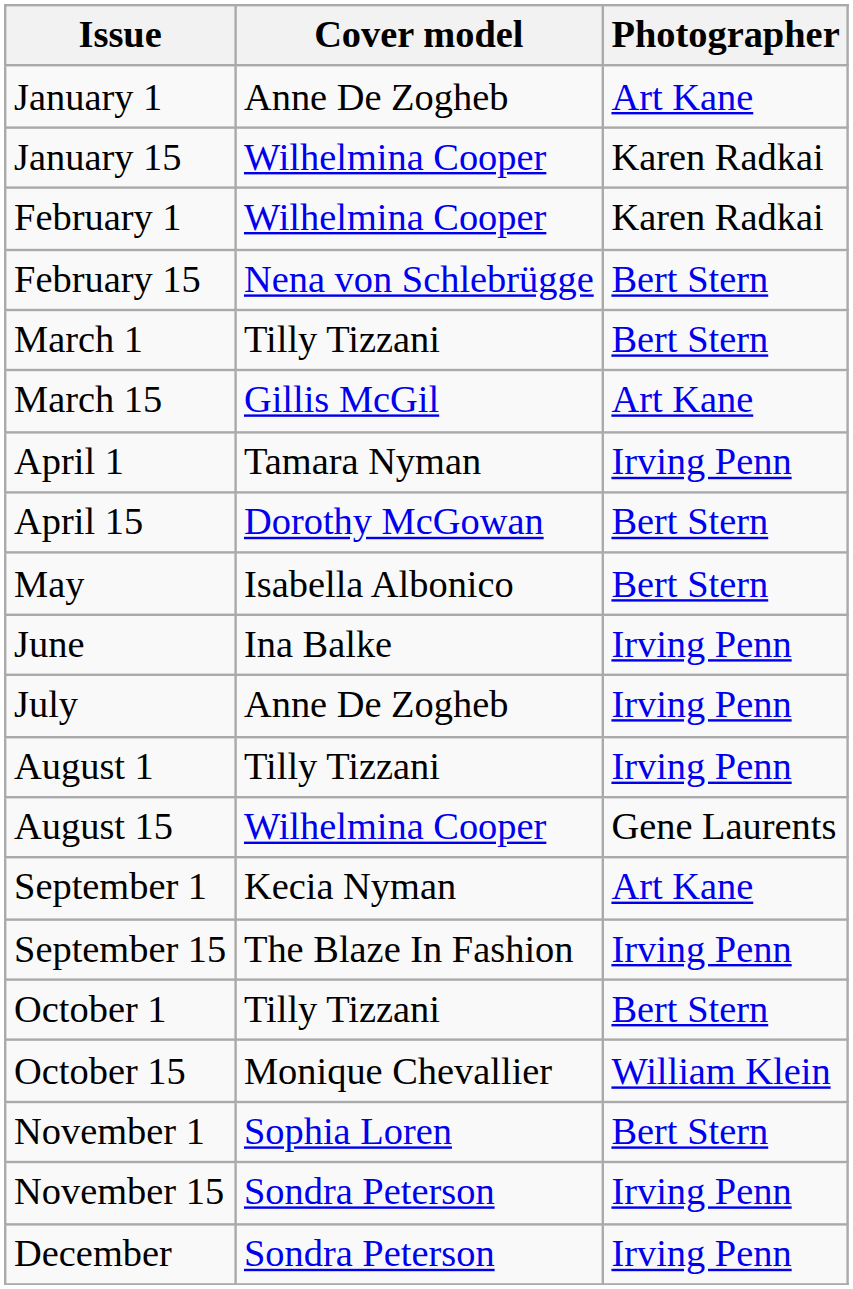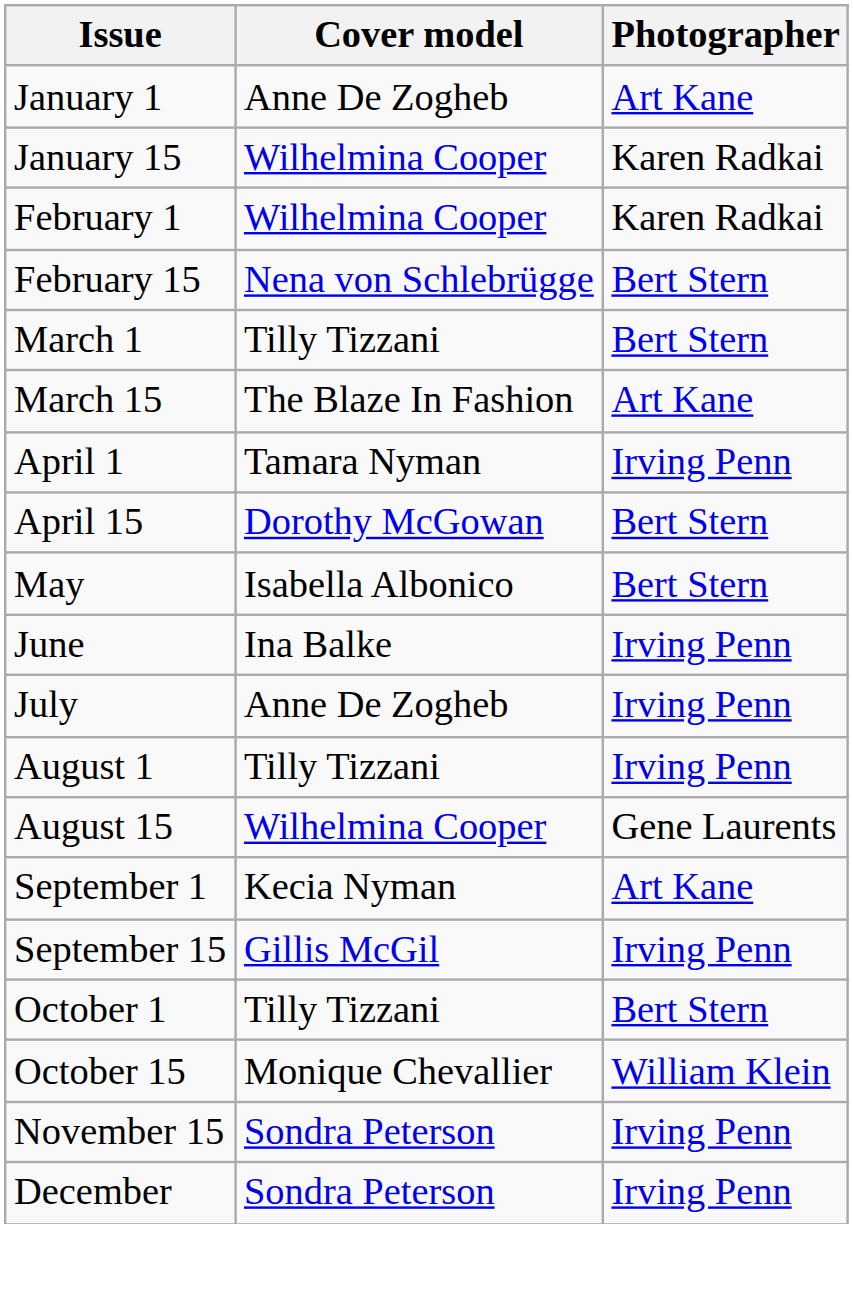 <table class="sortable wikitable">
 <tr>
 <th>Issue</th>
 <th>Cover model</th>
 <th>Photographer</th>
 </tr>
 <tr>
 <td>January 1</td>
 <td>Anne De Zogheb</td>
 <td><a href='#'>Art Kane</a></td>
 </tr>
 <tr>
 <td>January 15</td>
 <td><a href='#'>Wilhelmina Cooper</a></td>
 <td>Karen Radkai</td>
 </tr>
 <tr>
 <td>February 1</td>
 <td><a href='#'>Wilhelmina Cooper</a></td>
 <td>Karen Radkai</td>
 </tr>
 <tr>
 <td>February 15</td>
 <td><a href='#'>Nena von Schlebrügge</a></td>
 <td><a href='#'>Bert Stern</a></td>
 </tr>
 <tr>
 <td>March 1</td>
 <td>Tilly Tizzani</td>
 <td><a href='#'>Bert Stern</a></td>
 </tr>
 <tr>
 <td>March 15</td>
-<td><a href='#'>Gillis McGil</a></td>
+<td>The Blaze In Fashion</td>
 <td><a href='#'>Art Kane</a></td>
 </tr>
 <tr>
 <td>April 1</td>
 <td>Tamara Nyman</td>
 <td><a href='#'>Irving Penn</a></td>
 </tr>
 <tr>
 <td>April 15</td>
 <td><a href='#'>Dorothy McGowan</a></td>
 <td><a href='#'>Bert Stern</a></td>
 </tr>
 <tr>
 <td>May</td>
 <td>Isabella Albonico</td>
 <td><a href='#'>Bert Stern</a></td>
 </tr>
 <tr>
 <td>June</td>
 <td>Ina Balke</td>
 <td><a href='#'>Irving Penn</a></td>
 </tr>
 <tr>
 <td>July</td>
 <td>Anne De Zogheb</td>
 <td><a href='#'>Irving Penn</a></td>
 </tr>
 <tr>
 <td>August 1</td>
 <td>Tilly Tizzani</td>
 <td><a href='#'>Irving Penn</a></td>
 </tr>
 <tr>
 <td>August 15</td>
 <td><a href='#'>Wilhelmina Cooper</a></td>
 <td>Gene Laurents</td>
 </tr>
 <tr>
 <td>September 1</td>
 <td>Kecia Nyman</td>
 <td><a href='#'>Art Kane</a></td>
 </tr>
 <tr>
 <td>September 15</td>
-<td>The Blaze In Fashion</td>
+<td><a href='#'>Gillis McGil</a></td>
 <td><a href='#'>Irving Penn</a></td>
 </tr>
 <tr>
 <td>October 1</td>
 <td>Tilly Tizzani</td>
 <td><a href='#'>Bert Stern</a></td>
 </tr>
 <tr>
 <td>October 15</td>
 <td>Monique Chevallier</td>
 <td><a href='#'>William Klein</a></td>
 </tr>
 <tr>
-<td>November 1</td>
-<td><a href='#'>Sophia Loren</a></td>
-<td><a href='#'>Bert Stern</a></td>
-</tr>
-<tr>
 <td>November 15</td>
 <td><a href='#'>Sondra Peterson</a></td>
 <td><a href='#'>Irving Penn</a></td>
 </tr>
 <tr>
 <td>December</td>
 <td><a href='#'>Sondra Peterson</a></td>
 <td><a href='#'>Irving Penn</a></td>
 </tr>
 </table>
